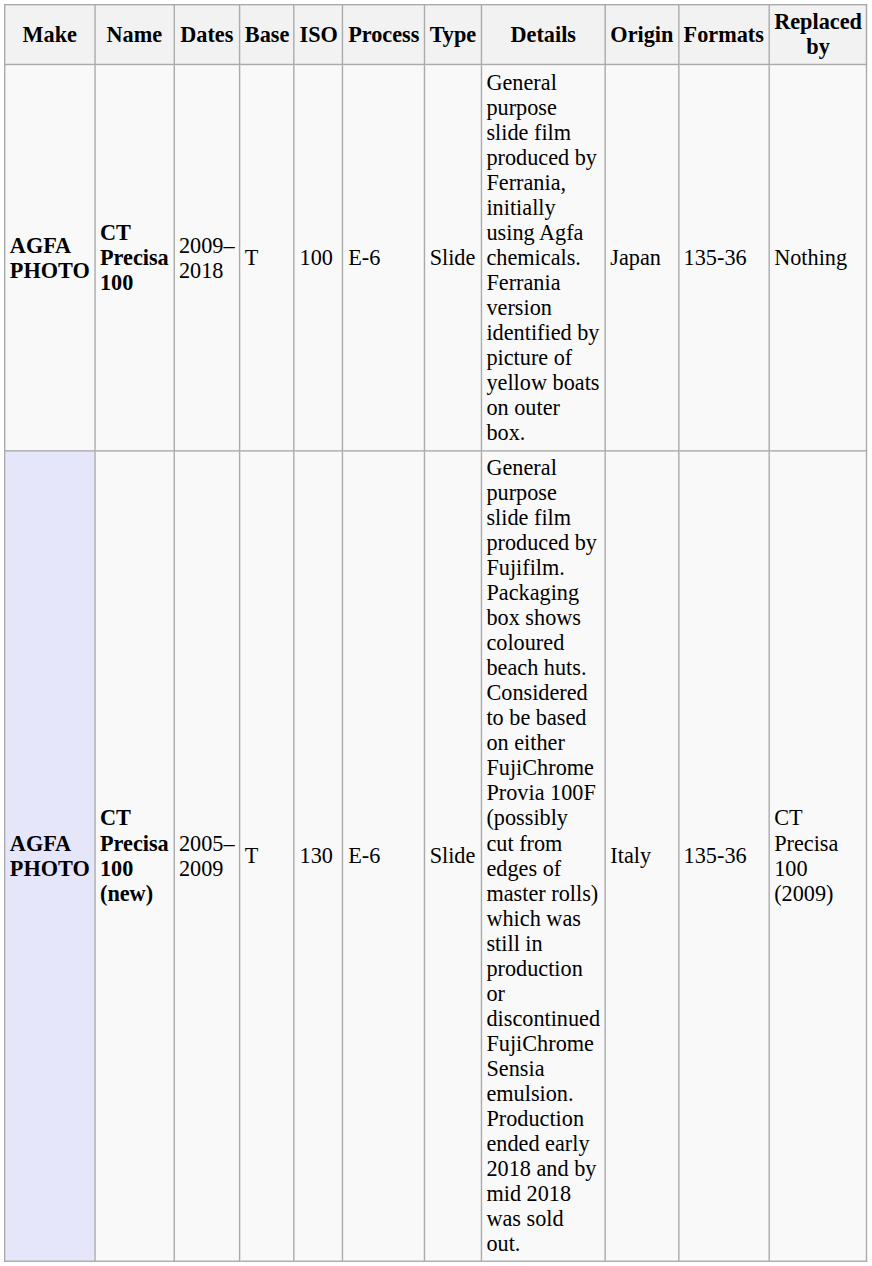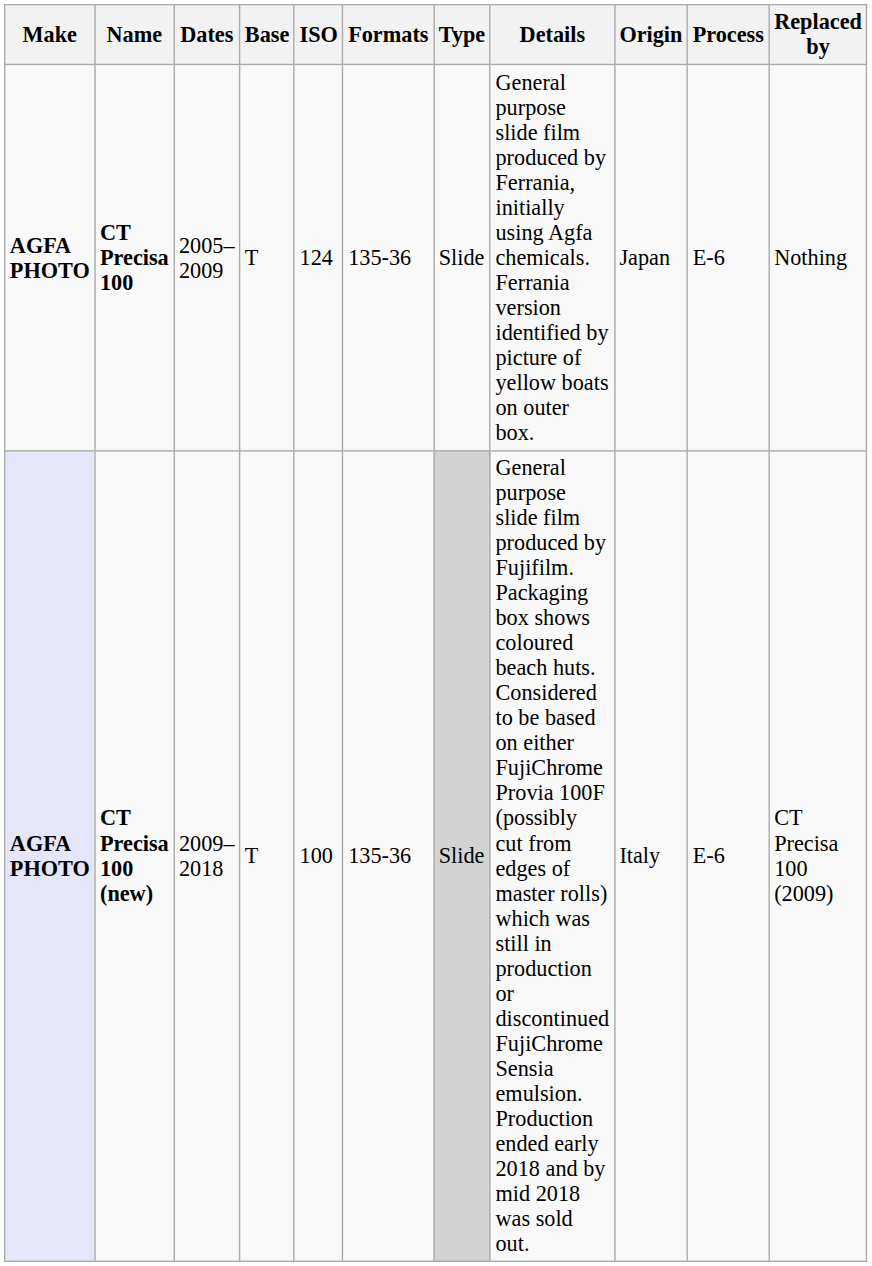 <table class="wikitable">
 <tr>
 <th scope="col" style="width: 100px;">Make</th>
 <th scope="col" style="width: 120px;">Name</th>
 <th scope="col" style="width: 80px;">Dates</th>
 <th scope="col" style="width: 30px;">Base</th>
 <th scope="col" style="width: 45px;">ISO</th>
-<th scope="col" style="width: 40px;">Process</th>
+<th scope="col" style="width: 80px;">Formats</th>
 <th scope="col" style="width: 40px;">Type</th>
 <th scope="col" style="width: 500px;">Details</th>
 <th scope="col" style="width: 60px;">Origin</th>
-<th scope="col" style="width: 80px;">Formats</th>
+<th scope="col" style="width: 40px;">Process</th>
 <th scope="col" style="width: 80px;">Replaced by</th>
 </tr>
 <tr>
 <td><strong>AGFA PHOTO</strong></td>
 <td><strong>CT Precisa 100</strong></td>
-<td>2009–2018</td>
+<td>2005–2009</td>
 <td>T</td>
-<td>100</td>
-<td>E-6</td>
+<td>124</td>
+<td>135-36</td>
 <td>Slide</td>
 <td>General purpose slide film produced by Ferrania, initially using Agfa chemicals. Ferrania version identified by picture of yellow boats on outer box.</td>
 <td>Japan</td>
-<td>135-36</td>
+<td>E-6</td>
 <td>Nothing</td>
 </tr>
 <tr>
 <td style="background: lavender;"><strong>AGFA PHOTO</strong></td>
 <td><strong>CT Precisa 100 (new)</strong></td>
-<td>2005–2009</td>
+<td>2009–2018</td>
 <td>T</td>
-<td>130</td>
-<td>E-6</td>
-<td>Slide</td>
+<td>100</td>
+<td>135-36</td>
+<td style="background: lightgrey;">Slide</td>
 <td>General purpose slide film produced by Fujifilm. Packaging box shows coloured beach huts. Considered to be based on either FujiChrome Provia 100F (possibly cut from edges of master rolls) which was still in production or discontinued FujiChrome Sensia emulsion. Production ended early 2018 and by mid 2018 was sold out.</td>
 <td>Italy</td>
-<td>135-36</td>
+<td>E-6</td>
 <td>CT Precisa 100 (2009)</td>
 </tr>
 </table>
